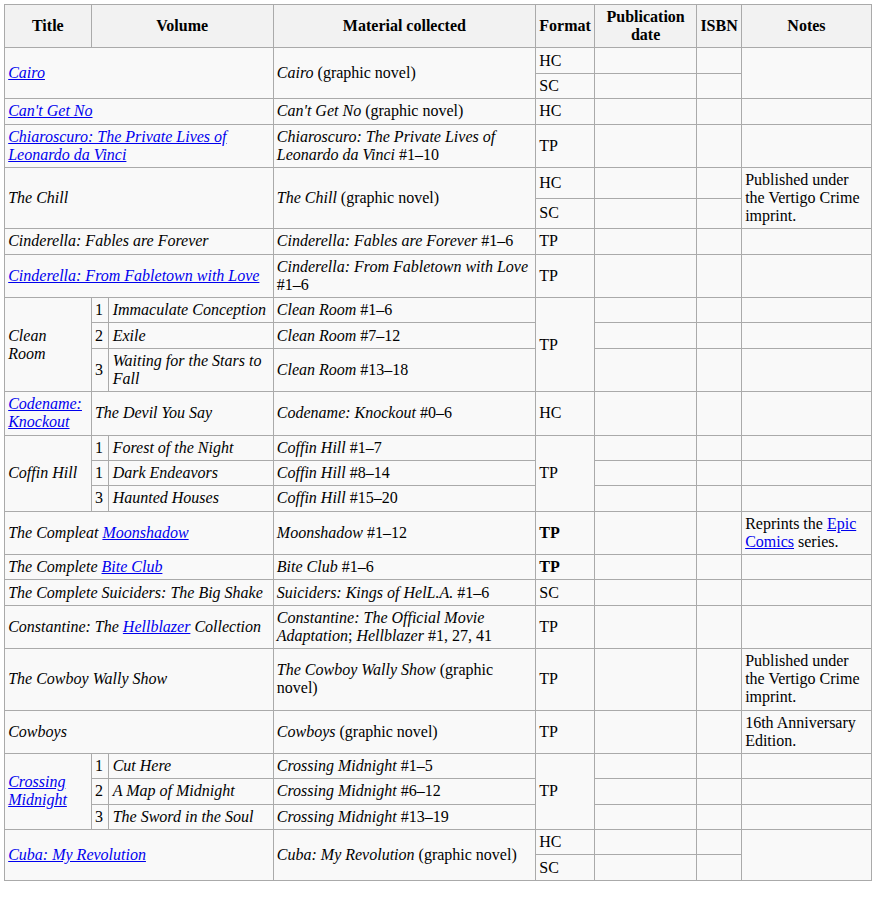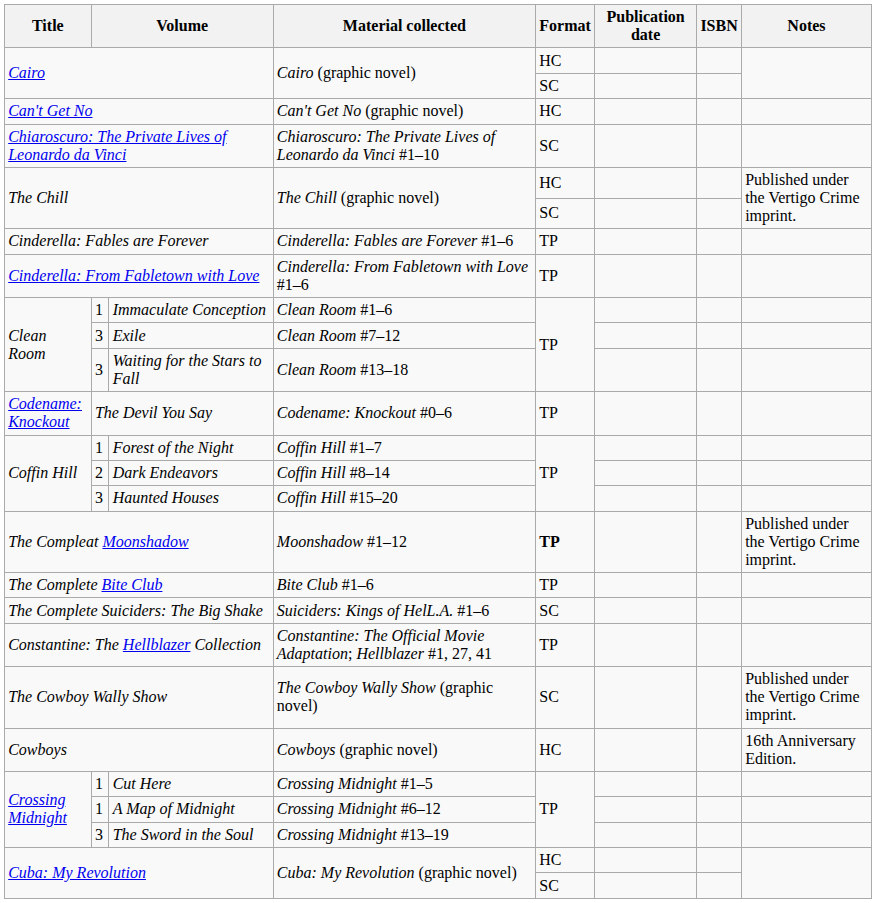 <table class="wikitable">
 <tr>
 <th width="10%">Title</th>
 <th colspan="2">Volume</th>
 <th>Material collected</th>
 <th>Format</th>
 <th>Publication date</th>
 <th>ISBN</th>
 <th width="15%">Notes</th>
 </tr>
 <tr>
 <td colspan="3" rowspan="2"><em><a href='#'>Cairo</a></em></td>
 <td rowspan="2"><em>Cairo</em> (graphic novel)</td>
 <td>HC</td>
 <td></td>
 <td></td>
 <td rowspan="2"></td>
 </tr>
 <tr>
 <td>SC</td>
 <td></td>
 <td></td>
 </tr>
 <tr>
 <td colspan="3"><em><a href='#'>Can't Get No</a></em></td>
 <td><em>Can't Get No</em> (graphic novel)</td>
 <td>HC</td>
 <td></td>
 <td></td>
 <td></td>
 </tr>
 <tr>
 <td colspan="3"><em><a href='#'>Chiaroscuro: The Private Lives of Leonardo da Vinci</a></em></td>
 <td><em>Chiaroscuro: The Private Lives of Leonardo da Vinci</em> #1–10</td>
-<td>TP</td>
+<td>SC</td>
 <td></td>
 <td></td>
 <td></td>
 </tr>
 <tr>
 <td colspan="3" rowspan="2"><em>The Chill</em></td>
 <td rowspan="2"><em>The Chill</em> (graphic novel)</td>
 <td>HC</td>
 <td></td>
 <td></td>
 <td rowspan="2">Published under the Vertigo Crime imprint.</td>
 </tr>
 <tr>
 <td>SC</td>
 <td></td>
 <td></td>
 </tr>
 <tr>
 <td colspan="3"><em>Cinderella: Fables are Forever</em></td>
 <td><em>Cinderella: Fables are Forever</em> #1–6</td>
 <td>TP</td>
 <td></td>
 <td></td>
 <td></td>
 </tr>
 <tr>
 <td colspan="3"><em><a href='#'>Cinderella: From Fabletown with Love</a></em></td>
 <td><em>Cinderella: From Fabletown with Love</em> #1–6</td>
 <td>TP</td>
 <td></td>
 <td></td>
 <td></td>
 </tr>
 <tr>
 <td rowspan="3"><em>Clean Room</em></td>
 <td>1</td>
 <td><em>Immaculate Conception</em></td>
 <td><em>Clean Room</em> #1–6</td>
 <td rowspan="3">TP</td>
 <td></td>
 <td></td>
 <td></td>
 </tr>
 <tr>
-<td>2</td>
+<td>3</td>
 <td><em>Exile</em></td>
 <td><em>Clean Room</em> #7–12</td>
 <td></td>
 <td></td>
 <td></td>
 </tr>
 <tr>
 <td>3</td>
 <td><em>Waiting for the Stars to Fall</em></td>
 <td><em>Clean Room</em> #13–18</td>
 <td></td>
 <td></td>
 <td></td>
 </tr>
 <tr>
 <td><em><a href='#'>Codename: Knockout</a></em></td>
 <td colspan="2"><em>The Devil You Say</em></td>
 <td><em>Codename: Knockout</em> #0–6</td>
-<td>HC</td>
+<td>TP</td>
 <td></td>
 <td></td>
 <td></td>
 </tr>
 <tr>
 <td rowspan="3"><em>Coffin Hill</em></td>
 <td>1</td>
 <td><em>Forest of the Night</em></td>
 <td><em>Coffin Hill</em> #1–7</td>
 <td rowspan="3">TP</td>
 <td></td>
 <td></td>
 <td></td>
 </tr>
 <tr>
-<td>1</td>
+<td>2</td>
 <td><em>Dark Endeavors</em></td>
 <td><em>Coffin Hill</em> #8–14</td>
 <td></td>
 <td></td>
 <td></td>
 </tr>
 <tr>
 <td>3</td>
 <td><em>Haunted Houses</em></td>
 <td><em>Coffin Hill</em> #15–20</td>
 <td></td>
 <td></td>
 <td></td>
 </tr>
 <tr>
 <td colspan="3"><em>The Compleat <a href='#'>Moonshadow</a></em></td>
 <td><em>Moonshadow</em> #1–12</td>
 <td><strong>TP</strong></td>
 <td></td>
 <td></td>
-<td>Reprints the <a href='#'>Epic Comics</a> series.</td>
+<td>Published under the Vertigo Crime imprint.</td>
 </tr>
 <tr>
 <td colspan="3"><em>The Complete <a href='#'>Bite Club</a></em></td>
 <td><em>Bite Club</em> #1–6</td>
-<td><strong>TP</strong></td>
+<td>TP</td>
 <td></td>
 <td></td>
 <td></td>
 </tr>
 <tr>
 <td colspan="3"><em>The Complete Suiciders: The Big Shake</em></td>
 <td><em>Suiciders: Kings of HelL.A.</em> #1–6</td>
 <td>SC</td>
 <td></td>
 <td></td>
 <td></td>
 </tr>
 <tr>
 <td colspan="3"><em>Constantine: The <a href='#'>Hellblazer</a> Collection</em></td>
 <td><em>Constantine: The Official Movie Adaptation</em>; <em>Hellblazer</em> #1, 27, 41</td>
 <td>TP</td>
 <td></td>
 <td></td>
 <td></td>
 </tr>
 <tr>
 <td colspan="3"><em>The Cowboy Wally Show</em></td>
 <td><em>The Cowboy Wally Show</em> (graphic novel)</td>
-<td>TP</td>
+<td>SC</td>
 <td></td>
 <td></td>
 <td>Published under the Vertigo Crime imprint.</td>
 </tr>
 <tr>
 <td colspan="3"><em>Cowboys</em></td>
 <td><em>Cowboys</em> (graphic novel)</td>
-<td>TP</td>
+<td>HC</td>
 <td></td>
 <td></td>
 <td>16th Anniversary Edition.</td>
 </tr>
 <tr>
 <td rowspan="3"><em><a href='#'>Crossing Midnight</a></em></td>
 <td>1</td>
 <td><em>Cut Here</em></td>
 <td><em>Crossing Midnight</em> #1–5</td>
 <td rowspan="3">TP</td>
 <td></td>
 <td></td>
 <td></td>
 </tr>
 <tr>
-<td>2</td>
+<td>1</td>
 <td><em>A Map of Midnight</em></td>
 <td><em>Crossing Midnight</em> #6–12</td>
 <td></td>
 <td></td>
 <td></td>
 </tr>
 <tr>
 <td>3</td>
 <td><em>The Sword in the Soul</em></td>
 <td><em>Crossing Midnight</em> #13–19</td>
 <td></td>
 <td></td>
 <td></td>
 </tr>
 <tr>
 <td colspan="3" rowspan="2"><em><a href='#'>Cuba: My Revolution</a></em></td>
 <td rowspan="2"><em>Cuba: My Revolution</em> (graphic novel)</td>
 <td>HC</td>
 <td></td>
 <td></td>
 <td rowspan="2"></td>
 </tr>
 <tr>
 <td>SC</td>
 <td></td>
 <td></td>
 </tr>
 </table>
